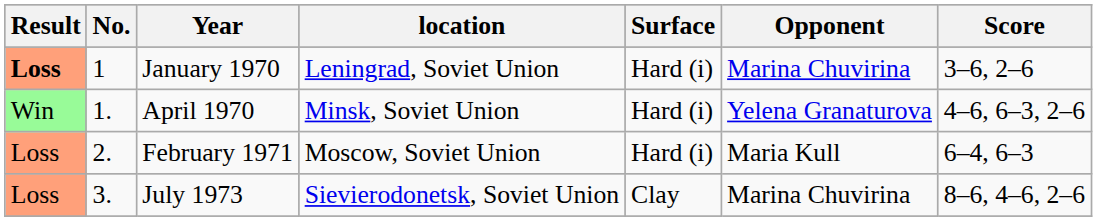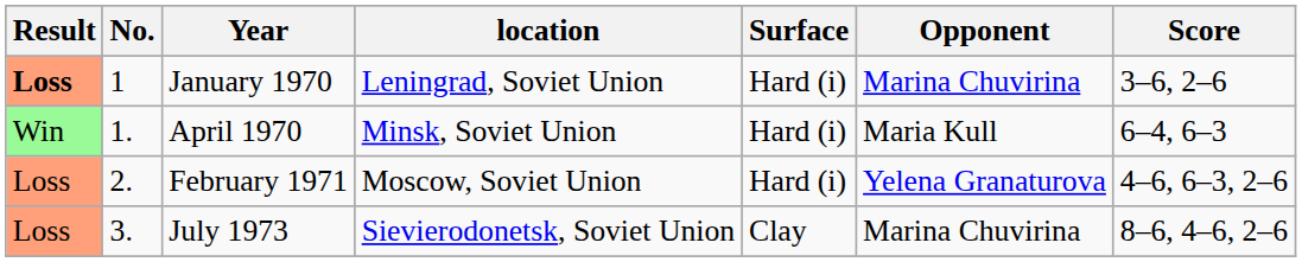 <table class="sortable wikitable" style="font-size:95%">
 <tr>
 <th>Result</th>
 <th>No.</th>
 <th>Year</th>
 <th>location</th>
 <th>Surface</th>
 <th>Opponent</th>
 <th>Score</th>
 </tr>
 <tr>
 <td style="background:#ffa07a;"><strong>Loss</strong></td>
 <td>1</td>
 <td>January 1970</td>
 <td><a href='#'>Leningrad</a>, Soviet Union</td>
 <td>Hard (i)</td>
 <td> <a href='#'>Marina Chuvirina</a></td>
 <td>3–6, 2–6</td>
 </tr>
 <tr>
 <td style="background:#98fb98;">Win</td>
 <td>1.</td>
 <td>April 1970</td>
 <td><a href='#'>Minsk</a>, Soviet Union</td>
 <td>Hard (i)</td>
-<td> <a href='#'>Yelena Granaturova</a></td>
-<td>4–6, 6–3, 2–6</td>
+<td> Maria Kull</td>
+<td>6–4, 6–3</td>
 </tr>
 <tr>
 <td style="background:#ffa07a;">Loss</td>
 <td>2.</td>
 <td>February 1971</td>
 <td>Moscow, Soviet Union</td>
 <td>Hard (i)</td>
-<td> Maria Kull</td>
-<td>6–4, 6–3</td>
+<td> <a href='#'>Yelena Granaturova</a></td>
+<td>4–6, 6–3, 2–6</td>
 </tr>
 <tr>
 <td style="background:#ffa07a;">Loss</td>
 <td>3.</td>
 <td>July 1973</td>
 <td><a href='#'>Sievierodonetsk</a>, Soviet Union</td>
 <td>Clay</td>
 <td> Marina Chuvirina</td>
 <td>8–6, 4–6, 2–6</td>
 </tr>
 </table>
